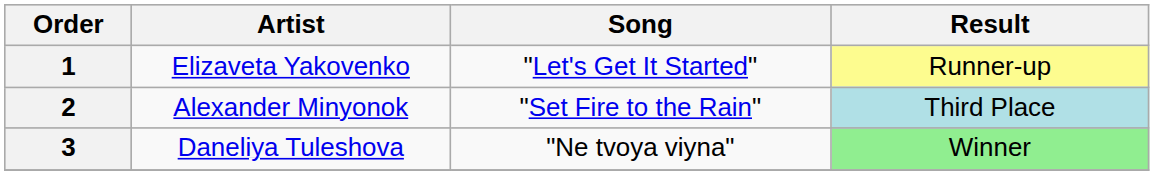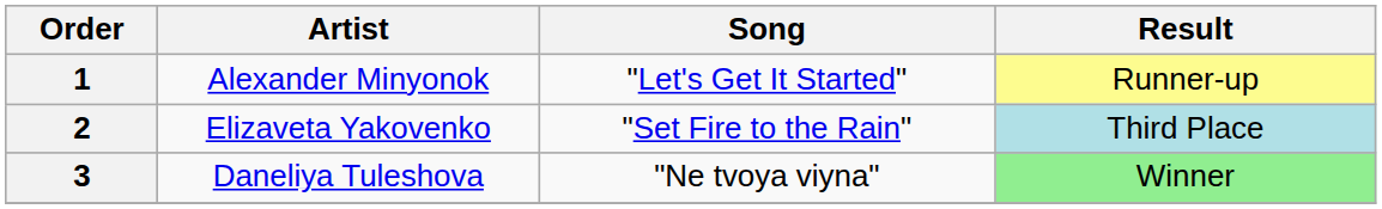 <table class="wikitable" style="text-align:center; width:80%;">
 <tr>
 <th style="width:10%;">Order</th>
 <th style="width:25%;">Artist</th>
 <th style="width:30%;">Song</th>
 <th style="width:25%;">Result</th>
 </tr>
 <tr>
 <th>1</th>
-<td><a href='#'>Elizaveta Yakovenko</a></td>
+<td><a href='#'>Alexander Minyonok</a></td>
 <td>"<a href='#'>Let's Get It Started</a>"</td>
 <td style="background:#fdfc8f;">Runner-up</td>
 </tr>
 <tr>
 <th>2</th>
-<td><a href='#'>Alexander Minyonok</a></td>
+<td><a href='#'>Elizaveta Yakovenko</a></td>
 <td>"<a href='#'>Set Fire to the Rain</a>"</td>
 <td style="background:#B0E0E6;">Third Place</td>
 </tr>
 <tr>
 <th>3</th>
 <td><a href='#'>Daneliya Tuleshova</a></td>
 <td>"Ne tvoya viyna"</td>
 <td style="background:lightgreen">Winner</td>
 </tr>
 <tr>
 </tr>
 </table>
